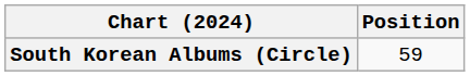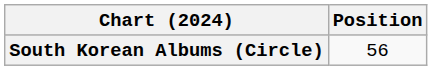 <table class="wikitable plainrowheaders" style="text-align:center">
 <tr>
 <th scope="col">Chart (2024)</th>
 <th scope="col">Position</th>
 </tr>
 <tr>
 <th scope="row">South Korean Albums (Circle)</th>
-<td>59</td>
+<td>56</td>
 </tr>
 </table>
